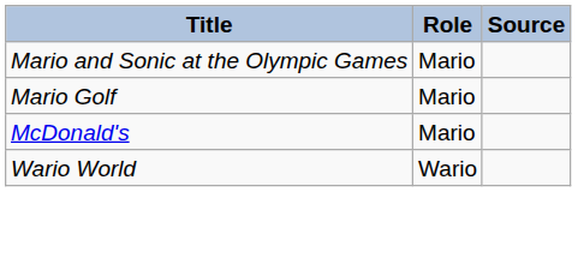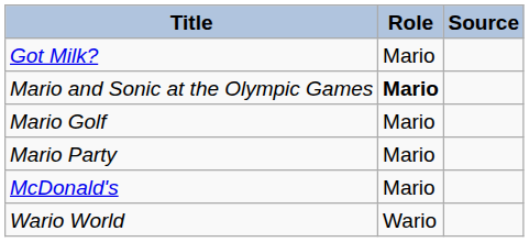 <table class="wikitable sortable plainrowheaders" style="width=95%; font-size: 95%;">
 <tr>
 <th style="background:#b0c4de;">Title</th>
 <th style="background:#b0c4de;">Role</th>
 <th style="background:#b0c4de;" class="unsortable">Source</th>
 </tr>
 <tr>
-<td><em>Mario and Sonic at the Olympic Games</em></td>
+<td><em><a href='#'>Got Milk?</a></em></td>
 <td>Mario</td>
 <td></td>
 </tr>
 <tr>
+<td><em>Mario and Sonic at the Olympic Games</em></td>
+<td><strong>Mario</strong></td>
+<td></td>
+</tr>
+<tr>
 <td><em>Mario Golf</em></td>
+<td>Mario</td>
+<td></td>
+</tr>
+<tr>
+<td><em>Mario Party</em></td>
 <td>Mario</td>
 <td></td>
 </tr>
 <tr>
 <td><em><a href='#'>McDonald's</a></em></td>
 <td>Mario</td>
 <td></td>
 </tr>
 <tr>
 <td><em>Wario World</em></td>
 <td>Wario</td>
 <td></td>
 </tr>
 </table>
